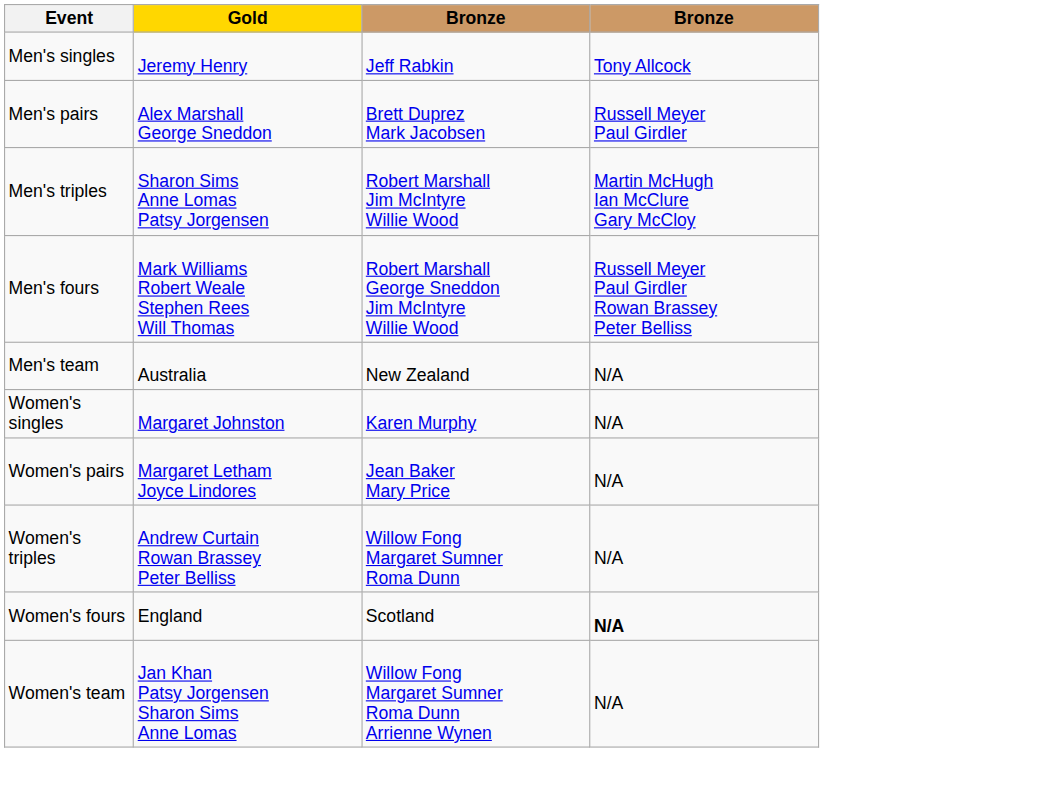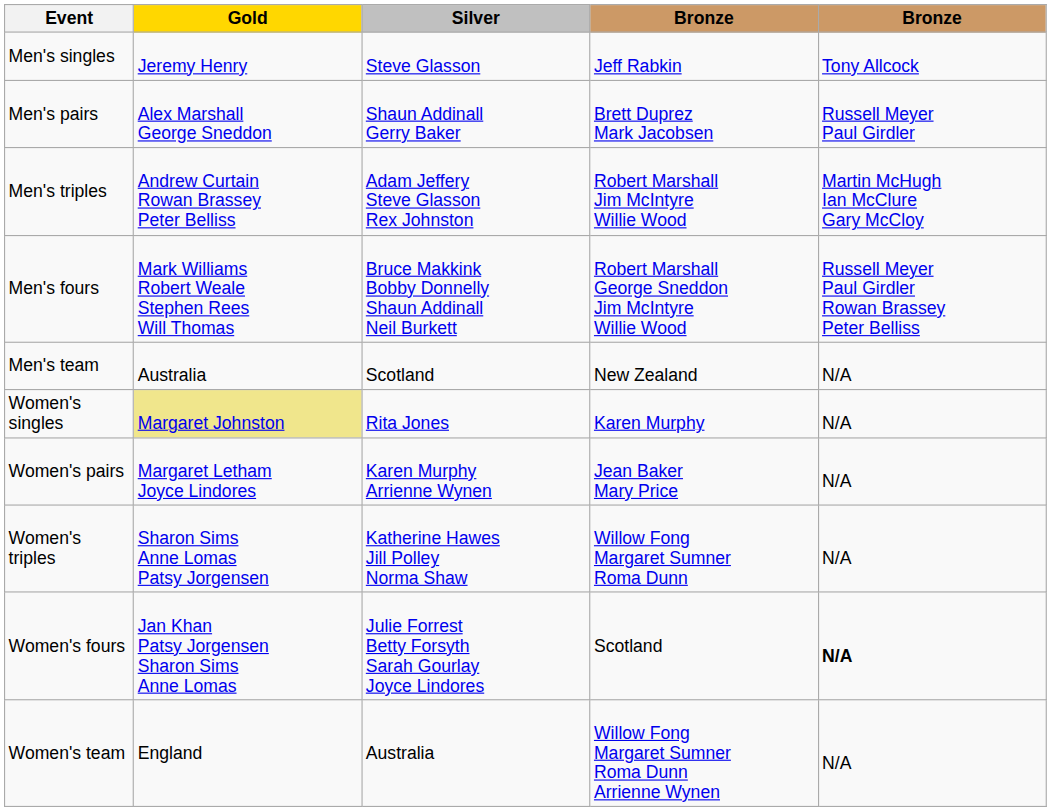 <table class="wikitable" style="font-size: 100%">
 <tr>
 <th width=110>Event</th>
 <th width=200 style="background-color: gold;">Gold</th>
+<th width=200 style="background-color: silver;">Silver</th>
 <th width=200 style="background-color: #cc9966;">Bronze</th>
 <th width=200 style="background-color: #cc9966;">Bronze</th>
 </tr>
 <tr>
 <td>Men's singles<br></td>
 <td><br> <a href='#'>Jeremy Henry</a></td>
+<td><br> <a href='#'>Steve Glasson</a></td>
 <td><br>  <a href='#'>Jeff Rabkin</a></td>
 <td><br>  <a href='#'>Tony Allcock</a></td>
 </tr>
 <tr>
 <td>Men's pairs<br></td>
 <td><br> <a href='#'>Alex Marshall</a> <br> <a href='#'>George Sneddon</a></td>
+<td><br> <a href='#'>Shaun Addinall</a> <br> <a href='#'>Gerry Baker</a></td>
 <td><br><a href='#'>Brett Duprez</a> <br> <a href='#'>Mark Jacobsen</a></td>
 <td><br><a href='#'>Russell Meyer</a> <br> <a href='#'>Paul Girdler</a></td>
 </tr>
 <tr>
 <td>Men's triples<br></td>
-<td><br><a href='#'>Sharon Sims</a><br> <a href='#'>Anne Lomas</a><br> <a href='#'>Patsy Jorgensen</a></td>
+<td><br><a href='#'>Andrew Curtain</a><br> <a href='#'>Rowan Brassey</a> <br> <a href='#'>Peter Belliss</a></td>
+<td><br><a href='#'>Adam Jeffery</a><br> <a href='#'>Steve Glasson</a> <br> <a href='#'>Rex Johnston</a></td>
 <td><br><a href='#'>Robert Marshall</a><br> <a href='#'>Jim McIntyre</a><br> <a href='#'>Willie Wood</a></td>
 <td><br><a href='#'>Martin McHugh</a><br> <a href='#'>Ian McClure</a> <br> <a href='#'>Gary McCloy</a></td>
 </tr>
 <tr>
 <td>Men's fours<br></td>
 <td><br><a href='#'>Mark Williams</a><br> <a href='#'>Robert Weale</a><br> <a href='#'>Stephen Rees</a> <br> <a href='#'>Will Thomas</a></td>
+<td><br><a href='#'>Bruce Makkink</a><br> <a href='#'>Bobby Donnelly</a><br> <a href='#'>Shaun Addinall</a> <br> <a href='#'>Neil Burkett</a></td>
 <td><br><a href='#'>Robert Marshall</a><br> <a href='#'>George Sneddon</a><br> <a href='#'>Jim McIntyre</a> <br> <a href='#'>Willie Wood</a></td>
 <td><br><a href='#'>Russell Meyer</a><br> <a href='#'>Paul Girdler</a><br> <a href='#'>Rowan Brassey</a> <br> <a href='#'>Peter Belliss</a></td>
 </tr>
 <tr>
 <td>Men's team</td>
 <td> <br>Australia</td>
+<td> <br>Scotland</td>
 <td> <br> New Zealand</td>
 <td> <br>N/A</td>
 </tr>
 <tr>
 <td>Women's singles<br></td>
-<td><br><a href='#'>Margaret Johnston</a></td>
+<td style="background: khaki;"><br><a href='#'>Margaret Johnston</a></td>
+<td><br><a href='#'>Rita Jones</a></td>
 <td><br><a href='#'>Karen Murphy</a></td>
 <td> <br>N/A</td>
 </tr>
 <tr>
 <td>Women's pairs<br></td>
 <td> <br><a href='#'>Margaret Letham</a><br> <a href='#'>Joyce Lindores</a></td>
+<td> <br><a href='#'>Karen Murphy</a> <br> <a href='#'>Arrienne Wynen</a></td>
 <td> <br><a href='#'>Jean Baker</a> <br> <a href='#'>Mary Price</a></td>
 <td> <br>N/A</td>
 </tr>
 <tr>
 <td>Women's triples<br></td>
-<td><br><a href='#'>Andrew Curtain</a><br> <a href='#'>Rowan Brassey</a> <br> <a href='#'>Peter Belliss</a></td>
+<td><br><a href='#'>Sharon Sims</a><br> <a href='#'>Anne Lomas</a><br> <a href='#'>Patsy Jorgensen</a></td>
+<td><br><a href='#'>Katherine Hawes</a><br> <a href='#'>Jill Polley</a> <br> <a href='#'>Norma Shaw</a></td>
 <td><br> <a href='#'>Willow Fong</a><br> <a href='#'>Margaret Sumner</a> <br> <a href='#'>Roma Dunn</a></td>
 <td> <br>N/A</td>
 </tr>
 <tr>
 <td>Women's fours<br></td>
-<td> England</td>
+<td><br><a href='#'>Jan Khan</a><br> <a href='#'>Patsy Jorgensen</a><br> <a href='#'>Sharon Sims</a><br> <a href='#'>Anne Lomas</a></td>
+<td><br><a href='#'>Julie Forrest</a><br> <a href='#'>Betty Forsyth</a><br> <a href='#'>Sarah Gourlay</a><br> <a href='#'>Joyce Lindores</a></td>
 <td> Scotland</td>
 <td><strong> <br>N/A</strong></td>
 </tr>
 <tr>
 <td>Women's team</td>
-<td><br><a href='#'>Jan Khan</a><br> <a href='#'>Patsy Jorgensen</a><br> <a href='#'>Sharon Sims</a><br> <a href='#'>Anne Lomas</a></td>
+<td> England</td>
+<td> Australia</td>
 <td><br><a href='#'>Willow Fong</a><br> <a href='#'>Margaret Sumner</a><br> <a href='#'>Roma Dunn</a><br> <a href='#'>Arrienne Wynen</a></td>
 <td> <br>N/A</td>
 </tr>
 </table>
